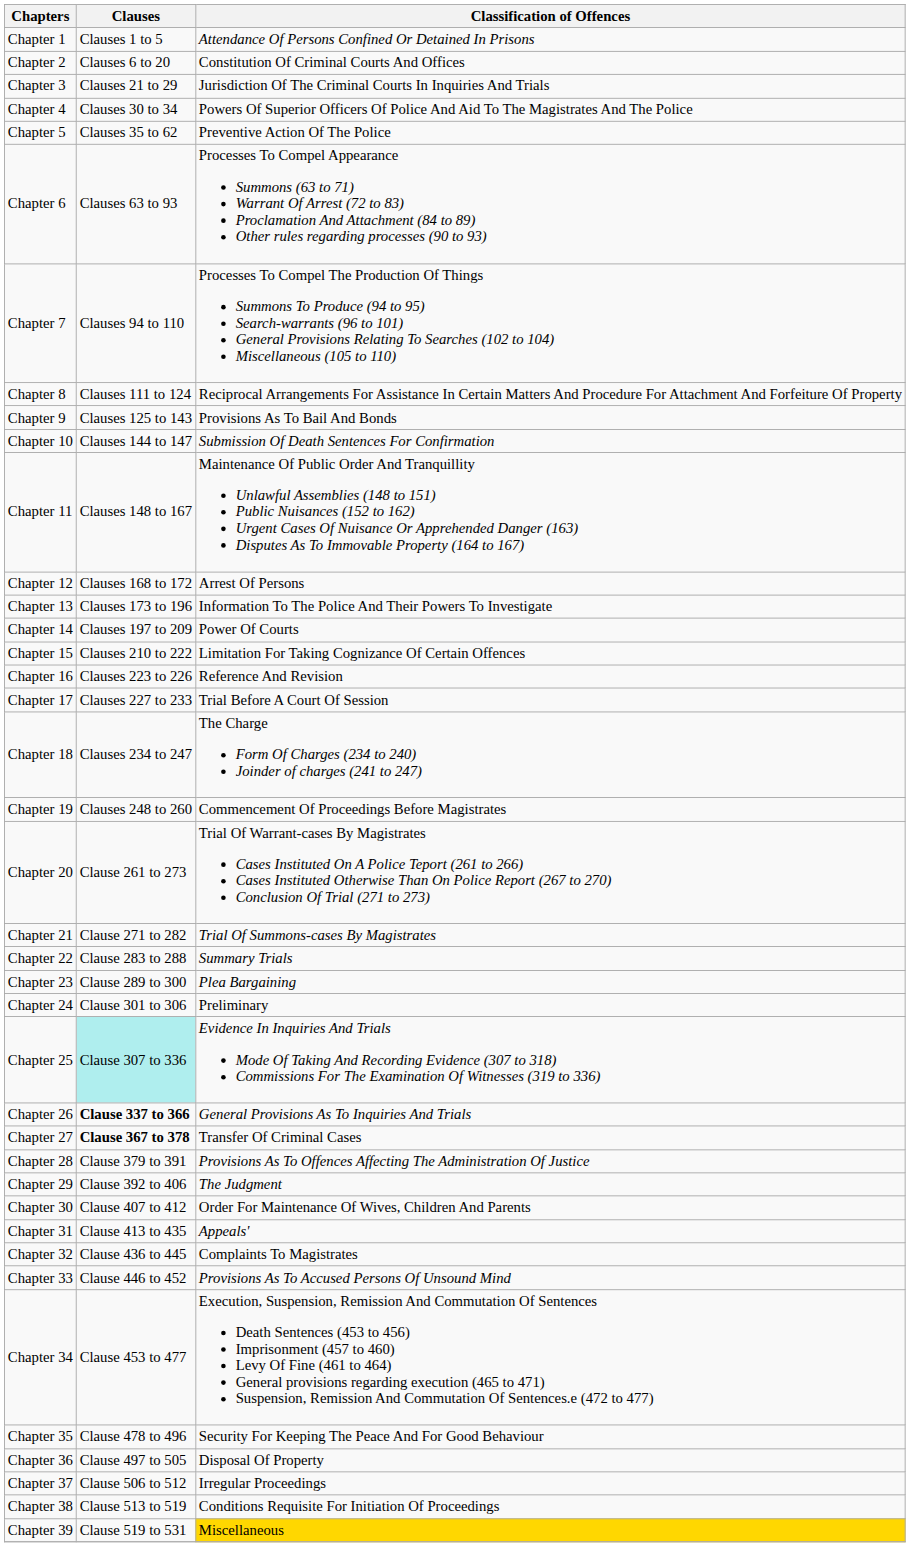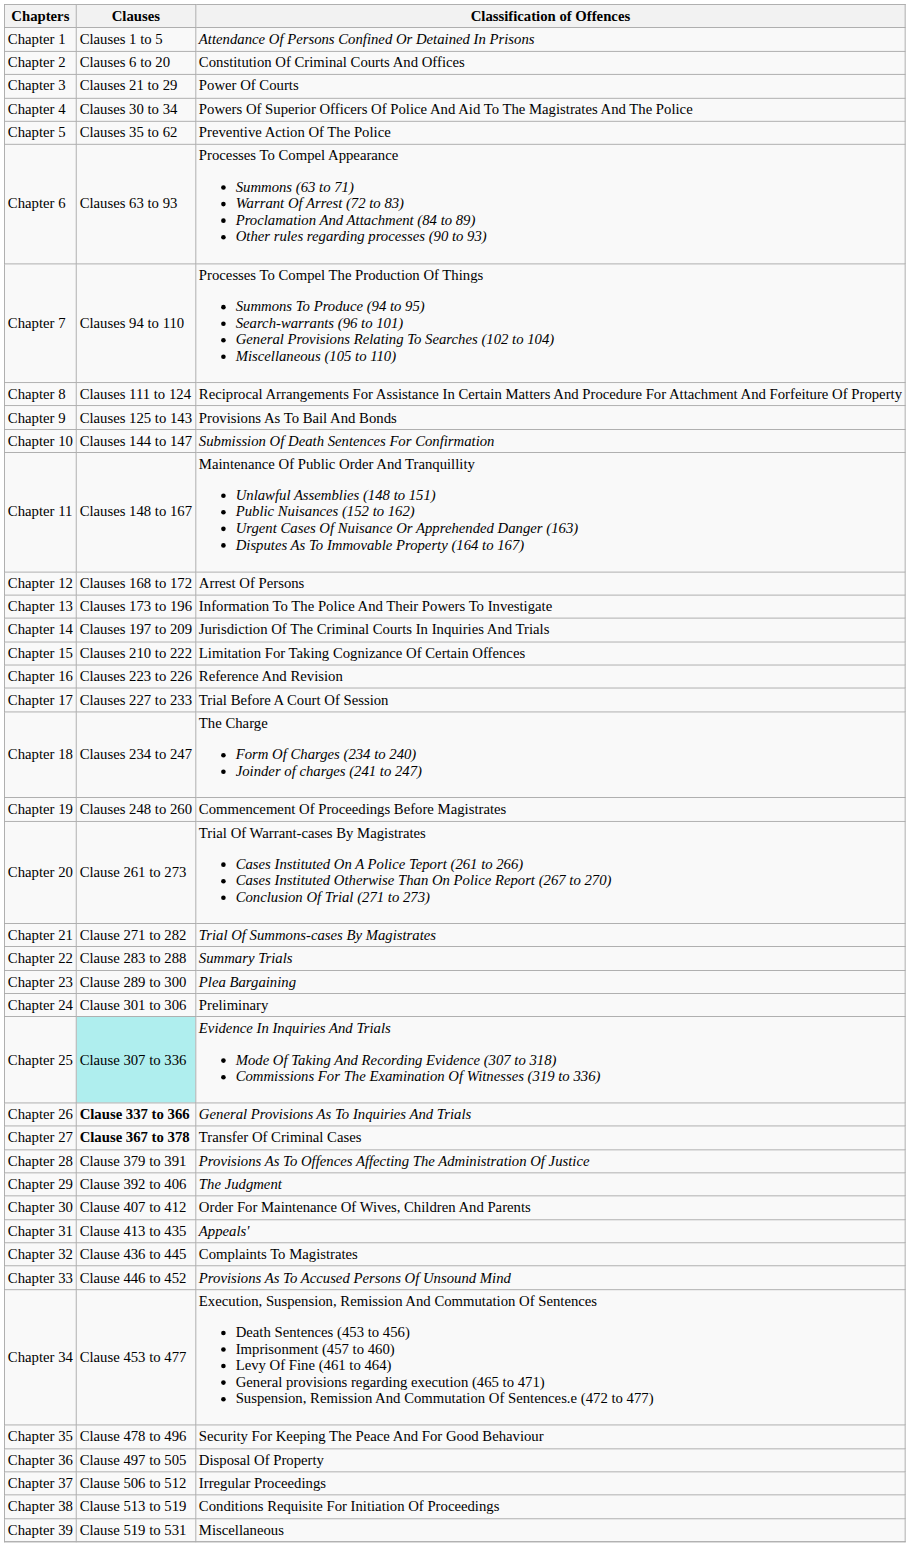 <table class="wikitable sortable">
 <tr>
 <th>Chapters</th>
 <th>Clauses</th>
 <th>Classification of Offences</th>
 </tr>
 <tr>
 <td>Chapter 1</td>
 <td>Clauses 1 to 5</td>
 <td><em>Attendance Of Persons Confined Or Detained In Prisons</em></td>
 </tr>
 <tr>
 <td>Chapter 2</td>
 <td>Clauses 6 to 20</td>
 <td>Constitution Of Criminal Courts And Offices</td>
 </tr>
 <tr>
 <td>Chapter 3</td>
 <td>Clauses 21 to 29</td>
-<td>Jurisdiction Of The Criminal Courts In Inquiries And Trials</td>
+<td>Power Of Courts  </td>
 </tr>
 <tr>
 <td>Chapter 4</td>
 <td>Clauses 30 to 34</td>
 <td>Powers Of Superior Officers Of Police And Aid To The Magistrates And The Police</td>
 </tr>
 <tr>
 <td>Chapter 5</td>
 <td>Clauses 35 to 62</td>
 <td>Preventive Action Of The Police</td>
 </tr>
 <tr>
 <td>Chapter 6</td>
 <td>Clauses 63 to 93</td>
 <td>Processes To Compel Appearance<br><ul><li><em>Summons (63 to 71)</em></li><li><em>Warrant Of Arrest (72 to 83)</em></li><li><em>Proclamation And Attachment (84 to 89)</em></li><li><em>Other rules regarding processes (90 to 93)</em></li></ul></td>
 </tr>
 <tr>
 <td>Chapter 7</td>
 <td>Clauses 94 to 110</td>
 <td>Processes To Compel The Production Of Things<br><ul><li><em>Summons To Produce (94 to 95)</em></li><li><em>Search-warrants (96 to 101)</em></li><li><em>General Provisions Relating To Searches (102 to 104)</em></li><li><em>Miscellaneous (105 to 110)</em></li></ul></td>
 </tr>
 <tr>
 <td>Chapter 8</td>
 <td>Clauses 111 to 124</td>
 <td>Reciprocal Arrangements For Assistance In Certain Matters And Procedure For Attachment And Forfeiture Of Property</td>
 </tr>
 <tr>
 <td>Chapter 9</td>
 <td>Clauses 125 to 143</td>
 <td></em>Provisions As To Bail And Bonds<em></td>
 </tr>
 <tr>
 <td>Chapter 10</td>
 <td>Clauses 144 to 147</td>
 <td><em>Submission Of Death Sentences For Confirmation</em></td>
 </tr>
 <tr>
 <td>Chapter 11</td>
 <td>Clauses 148 to 167</td>
 <td>Maintenance Of Public Order And Tranquillity<br><ul><li><em>Unlawful Assemblies (148 to 151)</em></li><li><em>Public Nuisances (152 to 162)</em></li><li><em>Urgent Cases Of Nuisance Or Apprehended Danger (163)</em></li><li><em>Disputes As To Immovable Property (164 to 167)</em></li></ul></td>
 </tr>
 <tr>
 <td>Chapter 12</td>
 <td>Clauses 168 to 172</td>
 <td>Arrest Of Persons</td>
 </tr>
 <tr>
 <td>Chapter 13</td>
 <td>Clauses 173 to 196</td>
 <td>Information To The Police And Their Powers To Investigate</td>
 </tr>
 <tr>
 <td>Chapter 14</td>
 <td>Clauses 197 to 209</td>
-<td>Power Of Courts  </td>
+<td>Jurisdiction Of The Criminal Courts In Inquiries And Trials</td>
 </tr>
 <tr>
 <td>Chapter 15</td>
 <td>Clauses 210 to 222</td>
 <td></em>Limitation For Taking Cognizance Of Certain Offences<em></td>
 </tr>
 <tr>
 <td>Chapter 16</td>
 <td>Clauses 223 to 226</td>
 <td></em>Reference And Revision<em></td>
 </tr>
 <tr>
 <td>Chapter 17</td>
 <td>Clauses 227 to 233</td>
 <td>Trial Before A Court Of Session</td>
 </tr>
 <tr>
 <td>Chapter 18</td>
 <td>Clauses 234 to 247</td>
 <td>The Charge<br><ul><li><em>Form Of Charges (234 to 240)</em></li><li><em>Joinder of charges (241 to 247)</em></li></ul></td>
 </tr>
 <tr>
 <td>Chapter 19</td>
 <td>Clauses 248 to 260</td>
 <td>Commencement Of Proceedings Before Magistrates</td>
 </tr>
 <tr>
 <td>Chapter 20</td>
 <td>Clause 261 to 273</td>
 <td>Trial Of Warrant-cases By Magistrates<br><ul><li><em>Cases Instituted On A Police Teport (261 to 266)</em></li><li><em>Cases Instituted Otherwise Than On Police Report (267 to 270)</em></li><li><em>Conclusion Of Trial (271 to 273)</em></li></ul></td>
 </tr>
 <tr>
 <td>Chapter 21</td>
 <td>Clause 271 to 282</td>
 <td><em>Trial Of Summons-cases By Magistrates</em></td>
 </tr>
 <tr>
 <td>Chapter 22</td>
 <td>Clause 283 to 288</td>
 <td><em>Summary Trials</em></td>
 </tr>
 <tr>
 <td>Chapter 23</td>
 <td>Clause 289 to 300</td>
 <td><em>Plea Bargaining</em></td>
 </tr>
 <tr>
 <td>Chapter 24</td>
 <td>Clause 301 to 306</td>
 <td>Preliminary</td>
 </tr>
 <tr>
 <td>Chapter 25</td>
 <td style="background: paleturquoise;">Clause 307 to 336</td>
 <td><em>Evidence In Inquiries And Trials</em><br><ul><li><em>Mode Of Taking And Recording Evidence (307 to 318)</em></li><li><em>Commissions For The Examination Of Witnesses (319 to 336)</em></li></ul></td>
 </tr>
 <tr>
 <td>Chapter 26</td>
 <td><strong>Clause 337 to 366</strong></td>
 <td><em>General Provisions As To Inquiries And Trials</em></td>
 </tr>
 <tr>
 <td>Chapter 27</td>
 <td><strong>Clause 367 to 378</strong></td>
 <td></em>Transfer Of Criminal Cases<em></td>
 </tr>
 <tr>
 <td>Chapter 28</td>
 <td>Clause 379 to 391</td>
 <td><em>Provisions As To Offences Affecting The Administration Of Justice</em></td>
 </tr>
 <tr>
 <td>Chapter 29</td>
 <td>Clause 392 to 406</td>
 <td><em>The Judgment</em></td>
 </tr>
 <tr>
 <td>Chapter 30</td>
 <td>Clause 407 to 412</td>
 <td>Order For Maintenance Of Wives, Children And Parents</td>
 </tr>
 <tr>
 <td>Chapter 31</td>
 <td>Clause 413 to 435</td>
 <td><em>Appeals'</td>
 </tr>
 <tr>
 <td>Chapter 32</td>
 <td>Clause 436 to 445</td>
 <td>Complaints To Magistrates</td>
 </tr>
 <tr>
 <td>Chapter 33</td>
 <td>Clause 446 to 452</td>
 <td><em>Provisions As To Accused Persons Of Unsound Mind</em></td>
 </tr>
 <tr>
 <td>Chapter 34</td>
 <td>Clause 453 to 477</td>
 <td></em>Execution, Suspension, Remission And Commutation Of Sentences<em><br><ul><li></em>Death Sentences (453 to 456)<em></li><li></em>Imprisonment (457 to 460)<em></li><li></em>Levy Of Fine (461 to 464)<em></li><li></em>General provisions regarding execution (465 to 471)<em></li><li></em>Suspension, Remission And Commutation Of Sentences.e (472 to 477)<em></li></ul></td>
 </tr>
 <tr>
 <td>Chapter 35</td>
 <td>Clause 478 to 496</td>
 <td>Security For Keeping The Peace And For Good Behaviour</td>
 </tr>
 <tr>
 <td>Chapter 36</td>
 <td>Clause 497 to 505</td>
 <td></em>Disposal Of Property<em></td>
 </tr>
 <tr>
 <td>Chapter 37</td>
 <td>Clause 506 to 512</td>
 <td></em>Irregular Proceedings<em></td>
 </tr>
 <tr>
 <td>Chapter 38</td>
 <td>Clause 513 to 519</td>
 <td>Conditions Requisite For Initiation Of Proceedings</td>
 </tr>
 <tr>
 <td>Chapter 39</td>
 <td>Clause 519 to 531</td>
-<td style="background: gold;"></em>Miscellaneous<em></td>
+<td></em>Miscellaneous<em></td>
 </tr>
 <tr>
 </tr>
 </table>
